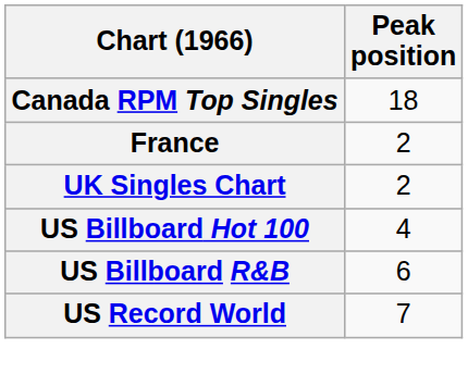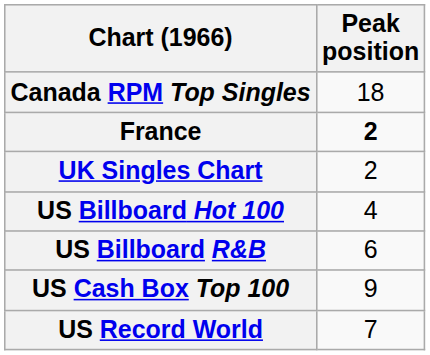 <table class="wikitable sortable plainrowheaders">
 <tr>
 <th scope="col">Chart (1966)</th>
 <th scope="col">Peak<br>position</th>
 </tr>
 <tr>
 <th scope="row">Canada <a href='#'>RPM</a><em> Top Singles</th>
 <td style="text-align:center;">18</td>
 </tr>
 <tr>
 <th scope="row">France</th>
-<td style="text-align:center;">2</td>
+<td style="text-align:center;"><strong>2</strong></td>
 </tr>
 <tr>
 <th scope="row"><a href='#'>UK Singles Chart</a></th>
 <td style="text-align:center;">2</td>
 </tr>
 <tr>
 <th scope="row">US <a href='#'></em>Billboard<em> Hot 100</a></th>
 <td style="text-align:center;">4</td>
 </tr>
 <tr>
 <th scope="row">US </em><a href='#'>Billboard</a><em> <a href='#'>R&B</a></th>
 <td style="text-align:center;">6</td>
 </tr>
 <tr>
+<th scope="row">US </em><a href='#'>Cash Box</a><em> Top 100</th>
+<td style="text-align:center;">9</td>
+</tr>
+<tr>
 <th scope="row">US </em><a href='#'>Record World</a><em></th>
 <td style="text-align:center;">7</td>
 </tr>
 </table>
